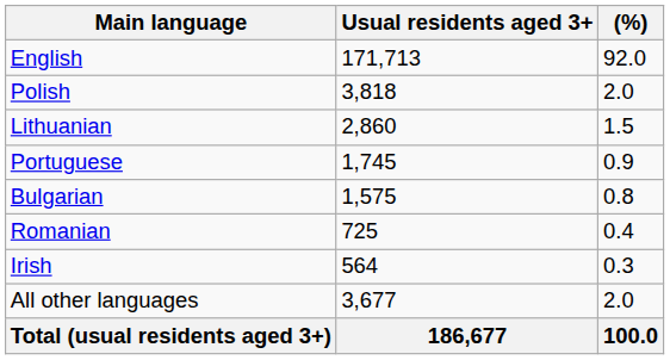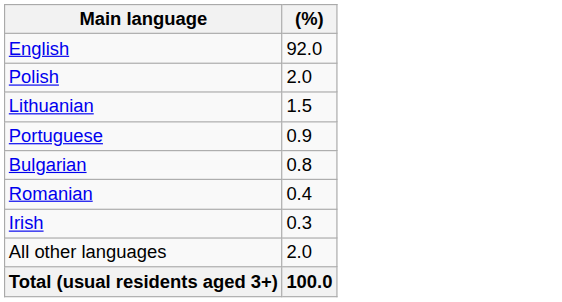 <table class="wikitable">
 <tr>
 <th>Main language</th>
-<th>Usual residents aged 3+</th>
 <th>(%)</th>
 </tr>
 <tr>
 <td><a href='#'>English</a></td>
-<td>171,713</td>
 <td>92.0</td>
 </tr>
 <tr>
 <td><a href='#'>Polish</a></td>
-<td>3,818</td>
 <td>2.0</td>
 </tr>
 <tr>
 <td><a href='#'>Lithuanian</a></td>
-<td>2,860</td>
 <td>1.5</td>
 </tr>
 <tr>
 <td><a href='#'>Portuguese</a></td>
-<td>1,745</td>
 <td>0.9</td>
 </tr>
 <tr>
 <td><a href='#'>Bulgarian</a></td>
-<td>1,575</td>
 <td>0.8</td>
 </tr>
 <tr>
 <td><a href='#'>Romanian</a></td>
-<td>725</td>
 <td>0.4</td>
 </tr>
 <tr>
 <td><a href='#'>Irish</a></td>
-<td>564</td>
 <td>0.3</td>
 </tr>
 <tr>
 <td>All other languages</td>
-<td>3,677</td>
 <td>2.0</td>
 </tr>
 <tr>
 <th>Total (usual residents aged 3+)</th>
-<th>186,677</th>
 <th>100.0</th>
 </tr>
 </table>
